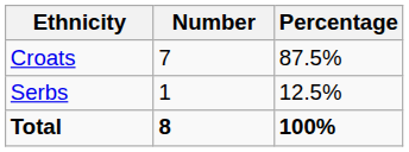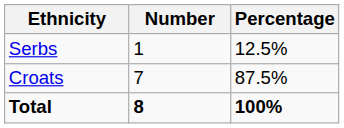 <table class="wikitable">
 <tr>
 <th width="100px">Ethnicity</th>
 <th width="80px">Number</th>
 <th width="80px">Percentage</th>
 </tr>
 <tr>
+<td><a href='#'>Serbs</a></td>
+<td>1</td>
+<td>12.5%</td>
+</tr>
+<tr>
 <td><a href='#'>Croats</a></td>
 <td>7</td>
 <td>87.5%</td>
-</tr>
-<tr>
-<td><a href='#'>Serbs</a></td>
-<td>1</td>
-<td>12.5%</td>
 </tr>
 <tr>
 <td><strong>Total</strong></td>
 <td><strong>8</strong></td>
 <td><strong>100%</strong></td>
 </tr>
 </table>
